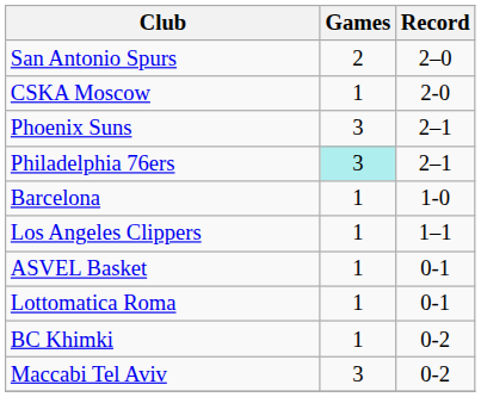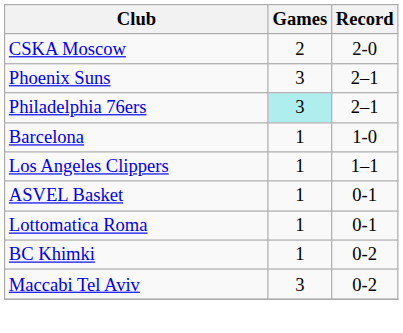 <table class="wikitable" style="text-align:center">
 <tr>
 <th width=220>Club</th>
 <th width=25>Games</th>
 <th width=25>Record</th>
 </tr>
 <tr>
-<td align=left> <a href='#'>San Antonio Spurs</a></td>
+<td align=left> <a href='#'>CSKA Moscow</a></td>
 <td>2</td>
-<td>2–0</td>
-</tr>
-<tr>
-<td align=left> <a href='#'>CSKA Moscow</a></td>
-<td>1</td>
 <td>2-0</td>
 </tr>
 <tr>
 <td align=left> <a href='#'>Phoenix Suns</a></td>
 <td>3</td>
 <td>2–1</td>
 </tr>
 <tr>
 <td align=left> <a href='#'>Philadelphia 76ers</a></td>
 <td style="background: paleturquoise;">3</td>
 <td>2–1</td>
 </tr>
 <tr>
 <td align=left> <a href='#'>Barcelona</a></td>
 <td>1</td>
 <td>1-0</td>
 </tr>
 <tr>
 <td align=left> <a href='#'>Los Angeles Clippers</a></td>
 <td>1</td>
 <td>1–1</td>
 </tr>
 <tr>
 <td align=left> <a href='#'>ASVEL Basket</a></td>
 <td>1</td>
 <td>0-1</td>
 </tr>
 <tr>
 <td align=left> <a href='#'>Lottomatica Roma</a></td>
 <td>1</td>
 <td>0-1</td>
 </tr>
 <tr>
 <td align=left> <a href='#'>BC Khimki</a></td>
 <td>1</td>
 <td>0-2</td>
 </tr>
 <tr>
 <td align=left> <a href='#'>Maccabi Tel Aviv</a></td>
 <td>3</td>
 <td>0-2</td>
 </tr>
 <tr>
 </tr>
 </table>
